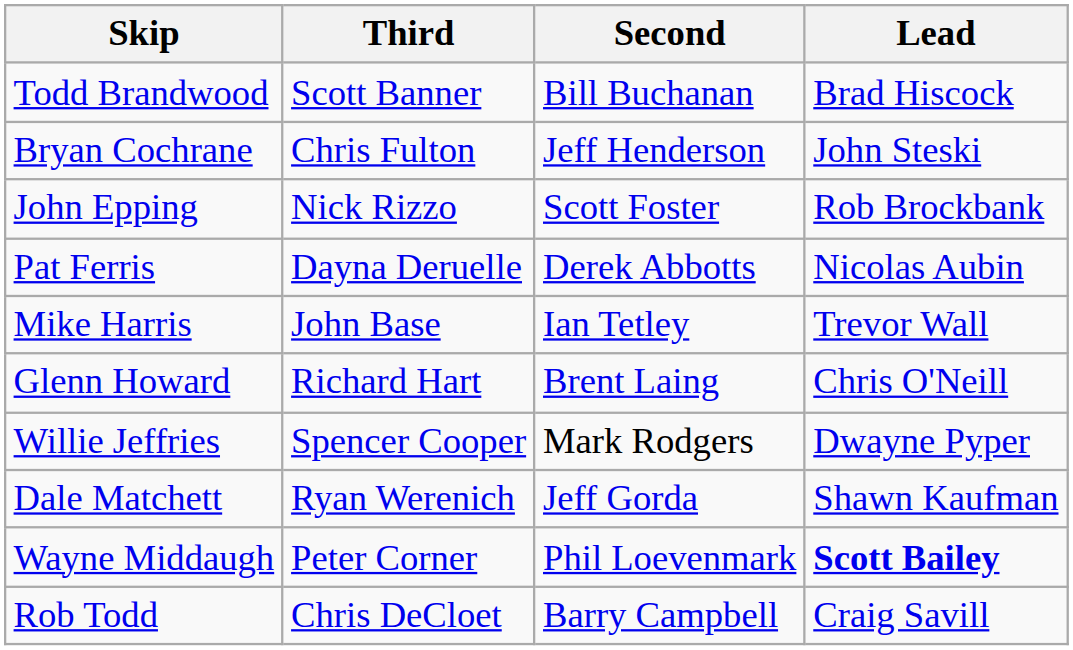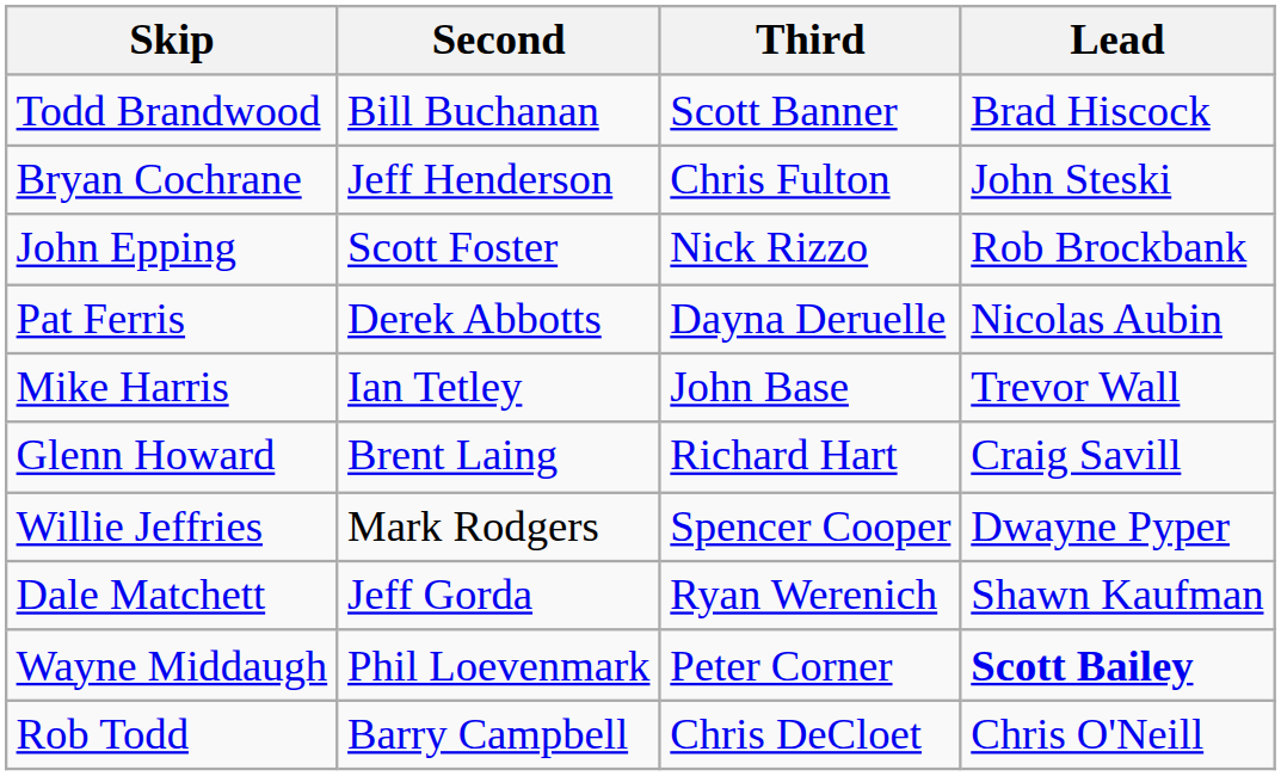 <table class="wikitable">
 <tr>
 <th>Skip</th>
+<th>Second</th>
 <th>Third</th>
-<th>Second</th>
 <th>Lead</th>
 </tr>
 <tr>
 <td><a href='#'>Todd Brandwood</a></td>
+<td><a href='#'>Bill Buchanan</a></td>
 <td><a href='#'>Scott Banner</a></td>
-<td><a href='#'>Bill Buchanan</a></td>
 <td><a href='#'>Brad Hiscock</a></td>
 </tr>
 <tr>
 <td><a href='#'>Bryan Cochrane</a></td>
+<td><a href='#'>Jeff Henderson</a></td>
 <td><a href='#'>Chris Fulton</a></td>
-<td><a href='#'>Jeff Henderson</a></td>
 <td><a href='#'>John Steski</a></td>
 </tr>
 <tr>
 <td><a href='#'>John Epping</a></td>
+<td><a href='#'>Scott Foster</a></td>
 <td><a href='#'>Nick Rizzo</a></td>
-<td><a href='#'>Scott Foster</a></td>
 <td><a href='#'>Rob Brockbank</a></td>
 </tr>
 <tr>
 <td><a href='#'>Pat Ferris</a></td>
+<td><a href='#'>Derek Abbotts</a></td>
 <td><a href='#'>Dayna Deruelle</a></td>
-<td><a href='#'>Derek Abbotts</a></td>
 <td><a href='#'>Nicolas Aubin</a></td>
 </tr>
 <tr>
 <td><a href='#'>Mike Harris</a></td>
+<td><a href='#'>Ian Tetley</a></td>
 <td><a href='#'>John Base</a></td>
-<td><a href='#'>Ian Tetley</a></td>
 <td><a href='#'>Trevor Wall</a></td>
 </tr>
 <tr>
 <td><a href='#'>Glenn Howard</a></td>
+<td><a href='#'>Brent Laing</a></td>
 <td><a href='#'>Richard Hart</a></td>
-<td><a href='#'>Brent Laing</a></td>
-<td><a href='#'>Chris O'Neill</a></td>
+<td><a href='#'>Craig Savill</a></td>
 </tr>
 <tr>
 <td><a href='#'>Willie Jeffries</a></td>
+<td>Mark Rodgers</td>
 <td><a href='#'>Spencer Cooper</a></td>
-<td>Mark Rodgers</td>
 <td><a href='#'>Dwayne Pyper</a></td>
 </tr>
 <tr>
 <td><a href='#'>Dale Matchett</a></td>
+<td><a href='#'>Jeff Gorda</a></td>
 <td><a href='#'>Ryan Werenich</a></td>
-<td><a href='#'>Jeff Gorda</a></td>
 <td><a href='#'>Shawn Kaufman</a></td>
 </tr>
 <tr>
 <td><a href='#'>Wayne Middaugh</a></td>
+<td><a href='#'>Phil Loevenmark</a></td>
 <td><a href='#'>Peter Corner</a></td>
-<td><a href='#'>Phil Loevenmark</a></td>
 <td><strong><a href='#'>Scott Bailey</a></strong></td>
 </tr>
 <tr>
 <td><a href='#'>Rob Todd</a></td>
+<td><a href='#'>Barry Campbell</a></td>
 <td><a href='#'>Chris DeCloet</a></td>
-<td><a href='#'>Barry Campbell</a></td>
-<td><a href='#'>Craig Savill</a></td>
+<td><a href='#'>Chris O'Neill</a></td>
 </tr>
 </table>
